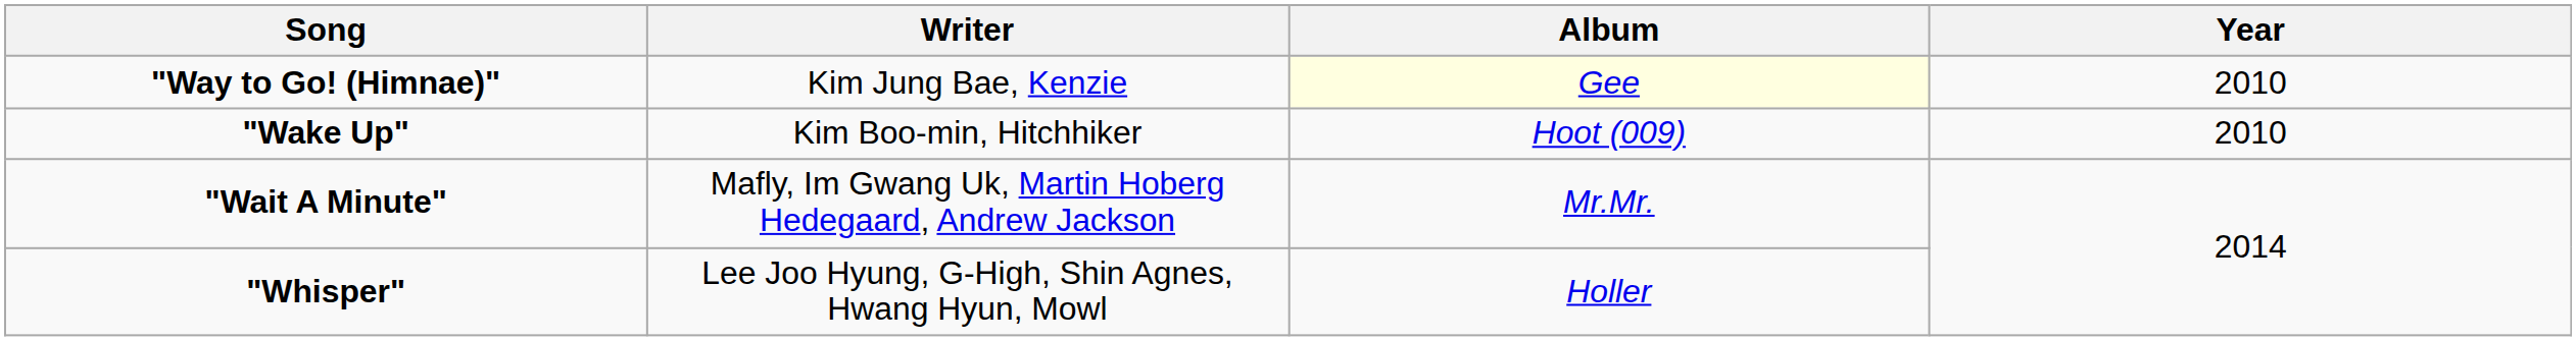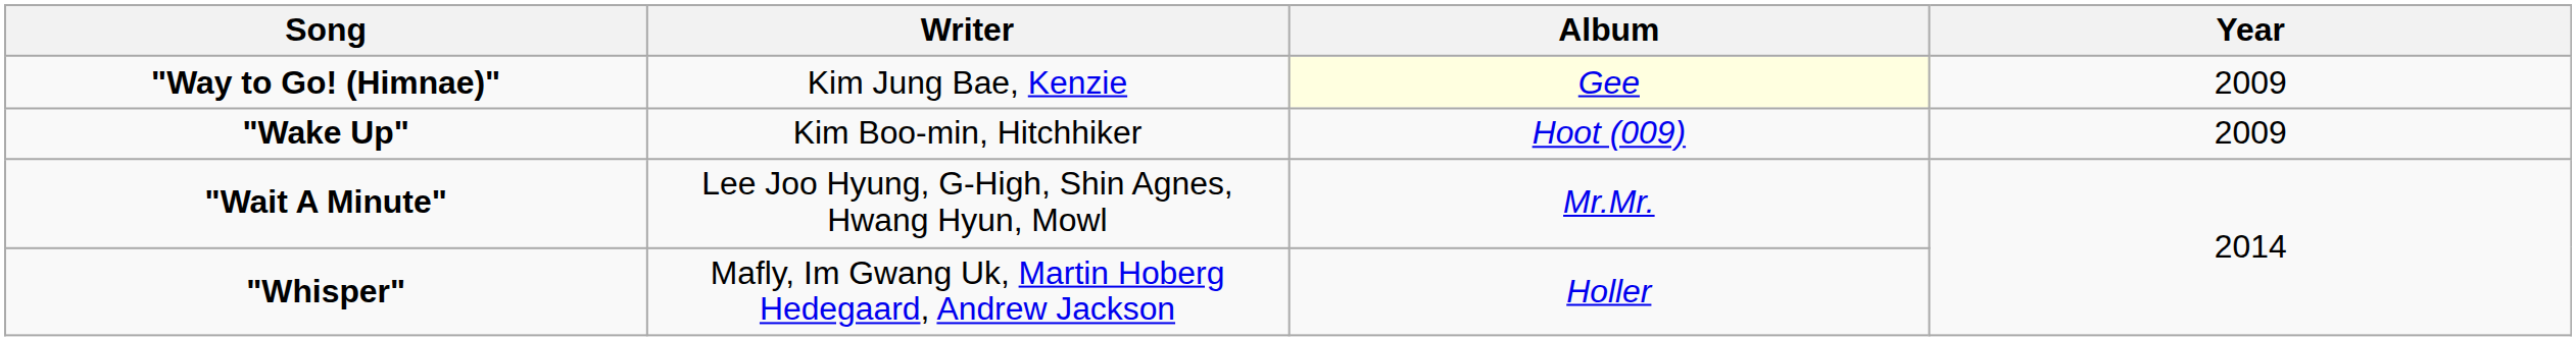 <table class="wikitable" style="text-align:center; width:100%">
 <tr>
 <th style="width:25%">Song</th>
 <th style="width:25%">Writer</th>
 <th style="width:25%">Album</th>
 <th style="width:25%">Year</th>
 </tr>
 <tr>
 <td><strong>"Way to Go! (Himnae)"</strong></td>
 <td>Kim Jung Bae, <a href='#'>Kenzie</a></td>
 <td style="background: lightyellow;"><em><a href='#'>Gee</a></em></td>
-<td>2010</td>
+<td>2009</td>
 </tr>
 <tr>
 <td><strong>"Wake Up"</strong></td>
 <td>Kim Boo-min, Hitchhiker</td>
 <td><em><a href='#'>Hoot (009)</a></em></td>
-<td>2010</td>
+<td>2009</td>
 </tr>
 <tr>
 <td><strong>"Wait A Minute"</strong></td>
-<td>Mafly, Im Gwang Uk, <a href='#'>Martin Hoberg Hedegaard</a>, <a href='#'>Andrew Jackson</a></td>
+<td>Lee Joo Hyung, G-High, Shin Agnes, Hwang Hyun, Mowl</td>
 <td><em><a href='#'>Mr.Mr.</a></em></td>
 <td rowspan="2">2014</td>
 </tr>
 <tr>
 <td><strong>"Whisper"</strong></td>
-<td>Lee Joo Hyung, G-High, Shin Agnes, Hwang Hyun, Mowl</td>
+<td>Mafly, Im Gwang Uk, <a href='#'>Martin Hoberg Hedegaard</a>, <a href='#'>Andrew Jackson</a></td>
 <td><em><a href='#'>Holler</a></em></td>
 </tr>
 </table>
